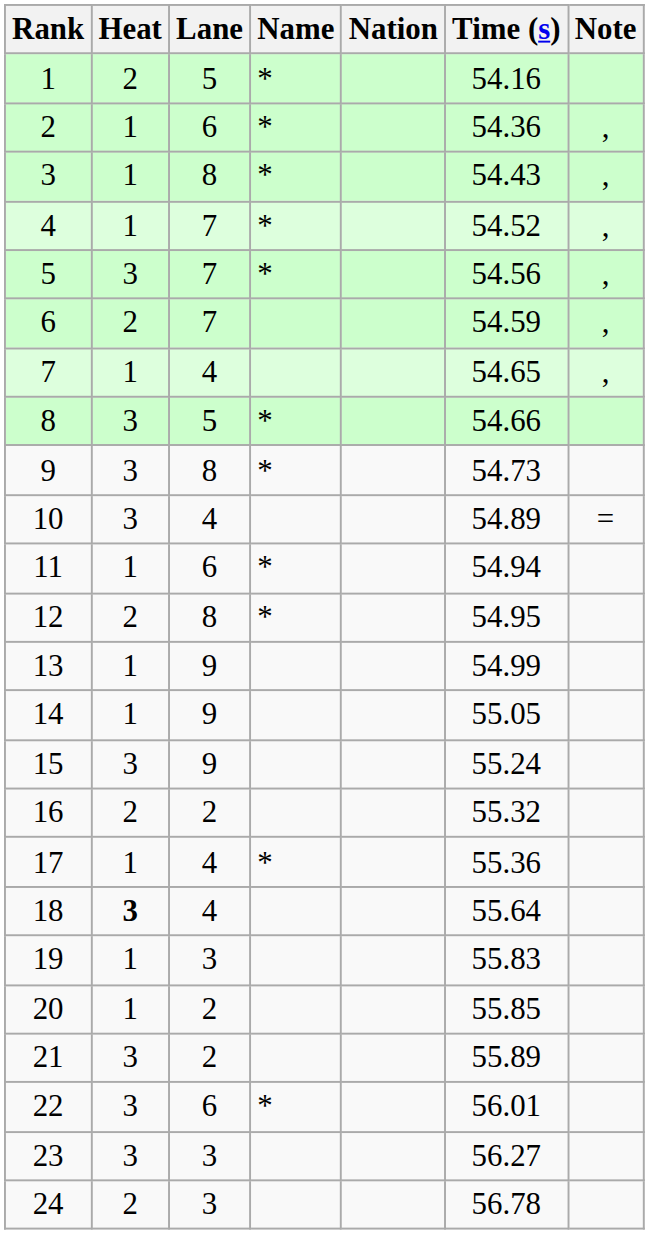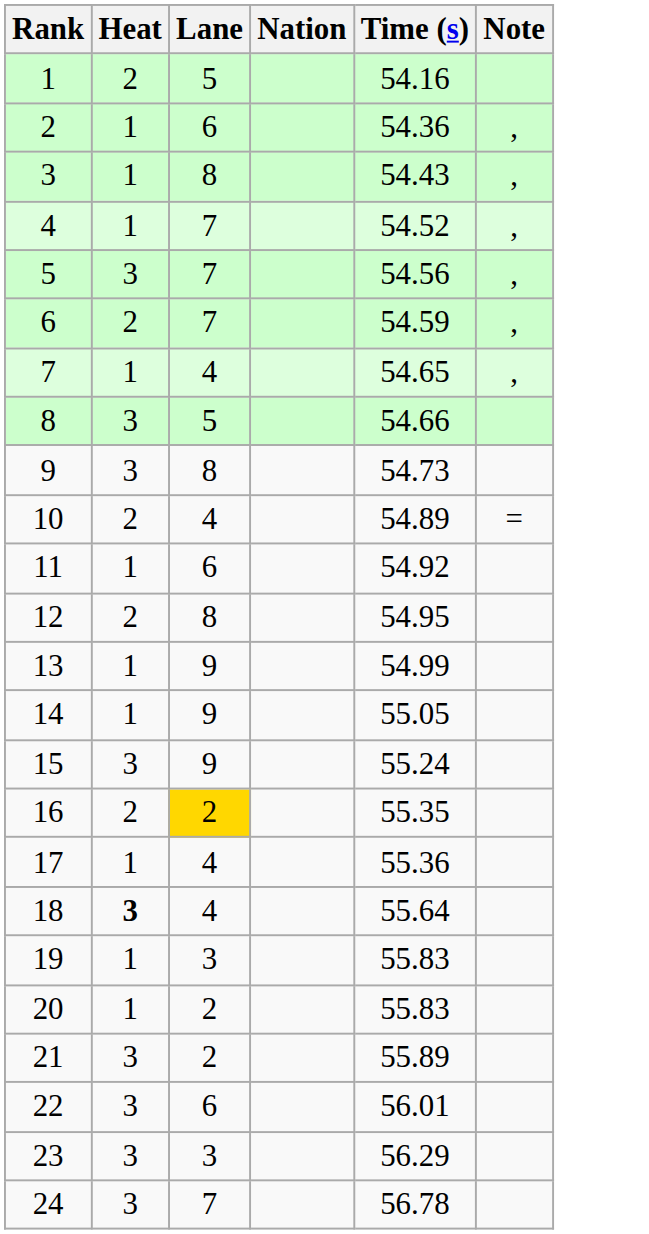 <table class="wikitable sortable" style="text-align:center">
 <tr>
 <th scope="col">Rank</th>
 <th scope="col">Heat</th>
 <th scope="col">Lane</th>
-<th scope="col">Name</th>
 <th scope="col">Nation</th>
 <th scope="col">Time (<a href='#'>s</a>)</th>
 <th scope="col">Note</th>
 </tr>
 <tr bgcolor=ccffcc>
 <td>1</td>
 <td>2</td>
 <td>5</td>
-<td align="left">*</td>
 <td align="left"></td>
 <td>54.16</td>
 <td></td>
 </tr>
 <tr bgcolor=ccffcc>
 <td>2</td>
 <td>1</td>
 <td>6</td>
-<td align="left">*</td>
 <td align="left"></td>
 <td>54.36</td>
 <td>, </td>
 </tr>
 <tr bgcolor=ccffcc>
 <td>3</td>
 <td>1</td>
 <td>8</td>
-<td align="left">*</td>
 <td align="left"></td>
 <td>54.43</td>
 <td>, </td>
 </tr>
 <tr bgcolor=ddffdd>
 <td>4</td>
 <td>1</td>
 <td>7</td>
-<td align="left">*</td>
 <td align="left"></td>
 <td>54.52</td>
 <td>, </td>
 </tr>
 <tr bgcolor=ccffcc>
 <td>5</td>
 <td>3</td>
 <td>7</td>
-<td align="left">*</td>
 <td align="left"></td>
 <td>54.56</td>
 <td>, </td>
 </tr>
 <tr bgcolor=ccffcc>
 <td>6</td>
 <td>2</td>
 <td>7</td>
 <td align="left"></td>
-<td align="left"></td>
 <td>54.59</td>
 <td>, </td>
 </tr>
 <tr bgcolor=ddffdd>
 <td>7</td>
 <td>1</td>
 <td>4</td>
 <td align="left"></td>
-<td align="left"></td>
 <td>54.65</td>
 <td>, </td>
 </tr>
 <tr bgcolor=ccffcc>
 <td>8</td>
 <td>3</td>
 <td>5</td>
-<td align="left">*</td>
 <td align="left"></td>
 <td>54.66</td>
 <td></td>
 </tr>
 <tr>
 <td>9</td>
 <td>3</td>
 <td>8</td>
-<td align="left">*</td>
 <td align="left"></td>
 <td>54.73</td>
 <td></td>
 </tr>
 <tr>
 <td>10</td>
-<td>3</td>
+<td>2</td>
 <td>4</td>
-<td align="left"></td>
 <td align="left"></td>
 <td>54.89</td>
 <td>=</td>
 </tr>
 <tr>
 <td>11</td>
 <td>1</td>
 <td>6</td>
-<td align="left">*</td>
 <td align="left"></td>
-<td>54.94</td>
+<td>54.92</td>
 <td></td>
 </tr>
 <tr>
 <td>12</td>
 <td>2</td>
 <td>8</td>
-<td align="left">*</td>
 <td align="left"></td>
 <td>54.95</td>
 <td></td>
 </tr>
 <tr>
 <td>13</td>
 <td>1</td>
 <td>9</td>
 <td align="left"></td>
-<td align="left"></td>
 <td>54.99</td>
 <td></td>
 </tr>
 <tr>
 <td>14</td>
 <td>1</td>
 <td>9</td>
-<td align="left"></td>
 <td align="left"></td>
 <td>55.05</td>
 <td></td>
 </tr>
 <tr>
 <td>15</td>
 <td>3</td>
 <td>9</td>
 <td align="left"></td>
-<td align="left"></td>
 <td>55.24</td>
 <td></td>
 </tr>
 <tr>
 <td>16</td>
 <td>2</td>
-<td>2</td>
+<td style="background: gold;">2</td>
 <td align="left"></td>
-<td align="left"></td>
-<td>55.32</td>
+<td>55.35</td>
 <td></td>
 </tr>
 <tr>
 <td>17</td>
 <td>1</td>
 <td>4</td>
-<td align="left">*</td>
 <td align="left"></td>
 <td>55.36</td>
 <td></td>
 </tr>
 <tr>
 <td>18</td>
 <td><strong>3</strong></td>
 <td>4</td>
 <td align="left"></td>
-<td align="left"></td>
 <td>55.64</td>
 <td></td>
 </tr>
 <tr>
 <td>19</td>
 <td>1</td>
 <td>3</td>
-<td align="left"></td>
 <td align="left"></td>
 <td>55.83</td>
 <td></td>
 </tr>
 <tr>
 <td>20</td>
 <td>1</td>
 <td>2</td>
 <td align="left"></td>
-<td align="left"></td>
-<td>55.85</td>
+<td>55.83</td>
 <td></td>
 </tr>
 <tr>
 <td>21</td>
 <td>3</td>
 <td>2</td>
-<td align="left"></td>
 <td align="left"></td>
 <td>55.89</td>
 <td></td>
 </tr>
 <tr>
 <td>22</td>
 <td>3</td>
 <td>6</td>
-<td align="left">*</td>
 <td align="left"></td>
 <td>56.01</td>
 <td></td>
 </tr>
 <tr>
 <td>23</td>
 <td>3</td>
 <td>3</td>
 <td align="left"></td>
-<td align="left"></td>
-<td>56.27</td>
+<td>56.29</td>
 <td></td>
 </tr>
 <tr>
 <td>24</td>
-<td>2</td>
 <td>3</td>
-<td align="left"></td>
+<td>7</td>
 <td align="left"></td>
 <td>56.78</td>
 <td></td>
 </tr>
 </table>
